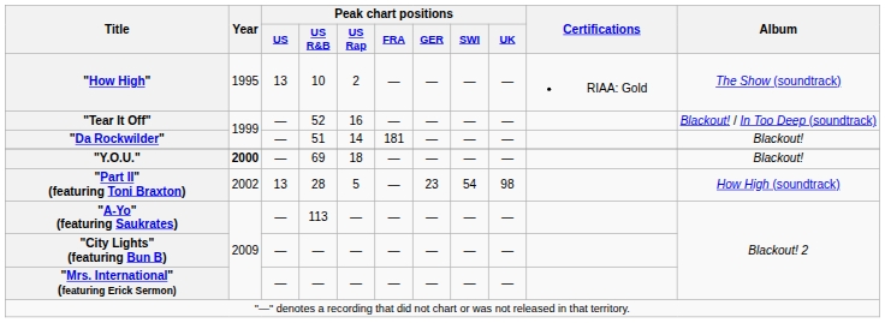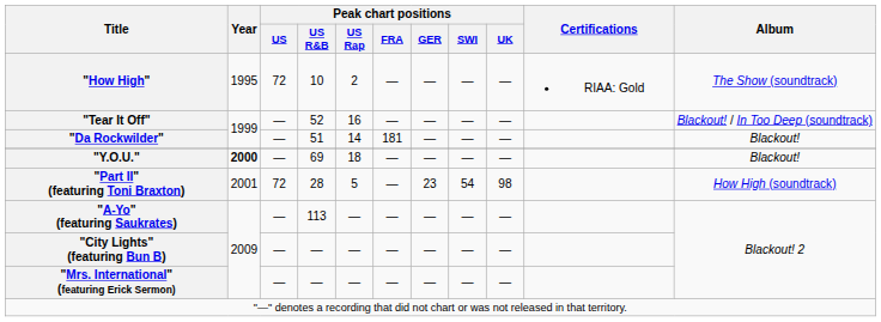 <table class="wikitable plainrowheaders" style="text-align:center;">
 <tr>
 <th scope="col" rowspan="2" style="width:18em;">Title</th>
 <th scope="col" rowspan="2">Year</th>
 <th scope="col" colspan="7">Peak chart positions</th>
 <th scope="col" rowspan="2" style="width:12em;"><a href='#'>Certifications</a></th>
 <th scope="col" rowspan="2">Album</th>
 </tr>
 <tr>
 <th scope="col" style="width:3em;font-size:90%;"><a href='#'>US</a><br></th>
 <th scope="col" style="width:3em;font-size:90%;"><a href='#'>US<br>R&B</a><br></th>
 <th scope="col" style="width:3em;font-size:90%;"><a href='#'>US<br>Rap</a><br></th>
 <th scope="col" style="width:3em;font-size:90%;"><a href='#'>FRA</a><br></th>
 <th scope="col" style="width:3em;font-size:90%;"><a href='#'>GER</a><br></th>
 <th scope="col" style="width:3em;font-size:90%;"><a href='#'>SWI</a><br></th>
 <th scope="col" style="width:3em;font-size:90%;"><a href='#'>UK</a><br></th>
 </tr>
 <tr>
 <th scope="row">"<a href='#'>How High</a>"</th>
 <td>1995</td>
-<td>13</td>
+<td>72</td>
 <td>10</td>
 <td>2</td>
 <td>—</td>
 <td>—</td>
 <td>—</td>
 <td>—</td>
 <td><br><ul><li>RIAA: Gold</li></ul></td>
 <td><a href='#'><em>The Show</em> (soundtrack)</a></td>
 </tr>
 <tr>
 <th scope="row">"Tear It Off"</th>
 <td rowspan="2">1999</td>
 <td>—</td>
 <td>52</td>
 <td>16</td>
 <td>—</td>
 <td>—</td>
 <td>—</td>
 <td>—</td>
 <td></td>
 <td><em><a href='#'>Blackout!</a></em> / <a href='#'><em>In Too Deep</em> (soundtrack)</a></td>
 </tr>
 <tr>
 <th scope="row">"<a href='#'>Da Rockwilder</a>"</th>
 <td>—</td>
 <td>51</td>
 <td>14</td>
 <td>181</td>
 <td>—</td>
 <td>—</td>
 <td>—</td>
 <td></td>
 <td><em>Blackout!</em></td>
 </tr>
 <tr>
 </tr>
 <tr>
 <th scope="row">"Y.O.U."</th>
 <td><strong>2000</strong></td>
 <td>—</td>
 <td>69</td>
 <td>18</td>
 <td>—</td>
 <td>—</td>
 <td>—</td>
 <td>—</td>
 <td></td>
 <td><em>Blackout!</em></td>
 </tr>
 <tr>
 <th scope="row">"<a href='#'>Part II</a>"<br><span>(featuring <a href='#'>Toni Braxton</a>)</span></th>
-<td>2002</td>
-<td>13</td>
+<td>2001</td>
+<td>72</td>
 <td>28</td>
 <td>5</td>
 <td>—</td>
 <td>23</td>
 <td>54</td>
 <td>98</td>
 <td></td>
 <td><a href='#'><em>How High</em> (soundtrack)</a></td>
 </tr>
 <tr>
 <th scope="row">"<a href='#'>A-Yo</a>"<br><span>(featuring <a href='#'>Saukrates</a>)</span></th>
 <td rowspan="3">2009</td>
 <td>—</td>
 <td>113</td>
 <td>—</td>
 <td>—</td>
 <td>—</td>
 <td>—</td>
 <td>—</td>
 <td></td>
 <td rowspan="3"><em>Blackout! 2</em></td>
 </tr>
 <tr>
 <th scope="row">"City Lights"<br><span>(featuring <a href='#'>Bun B</a>)</span></th>
 <td>—</td>
 <td>—</td>
 <td>—</td>
 <td>—</td>
 <td>—</td>
 <td>—</td>
 <td>—</td>
 <td></td>
 </tr>
 <tr>
 <th scope="row">"<a href='#'>Mrs. International</a>"<br>(<small>featuring Erick Sermon)</small></th>
 <td>—</td>
 <td>—</td>
 <td>—</td>
 <td>—</td>
 <td>—</td>
 <td>—</td>
 <td>—</td>
 <td></td>
 </tr>
 <tr>
 <td colspan="14" style="font-size:90%">"—" denotes a recording that did not chart or was not released in that territory.</td>
 </tr>
 </table>
